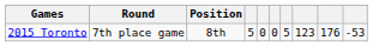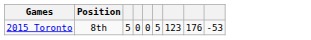 <table class="wikitable" style="text-align:center; font-size:90%;">
 <tr>
 <th>Games</th>
-<th>Round</th>
 <th>Position</th>
 <th></th>
 <th></th>
 <th></th>
 <th></th>
 <th></th>
 <th></th>
 <th></th>
 </tr>
 <tr>
 <td align=left> <a href='#'>2015 Toronto</a></td>
-<td>7th place game</td>
 <td>8th</td>
 <td>5</td>
 <td>0</td>
 <td>0</td>
 <td>5</td>
 <td>123</td>
 <td>176</td>
 <td>-53</td>
 </tr>
 </table>
